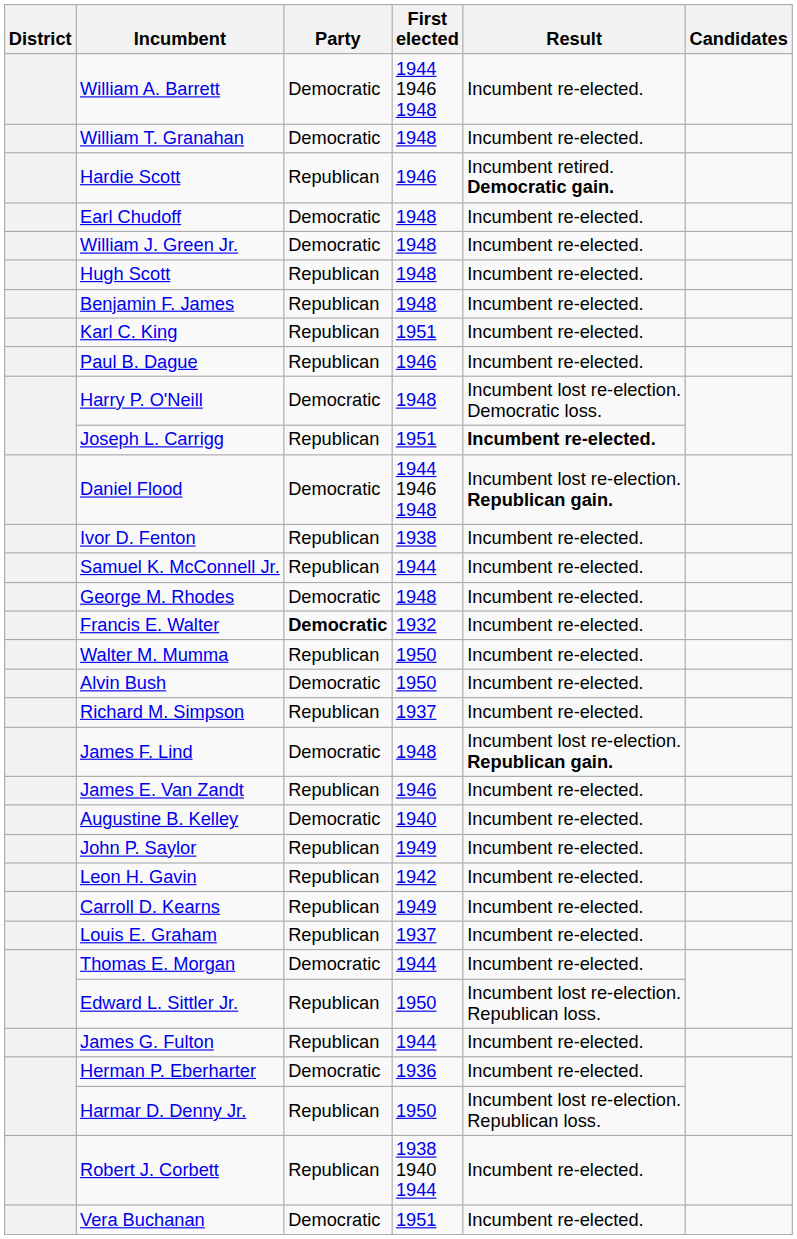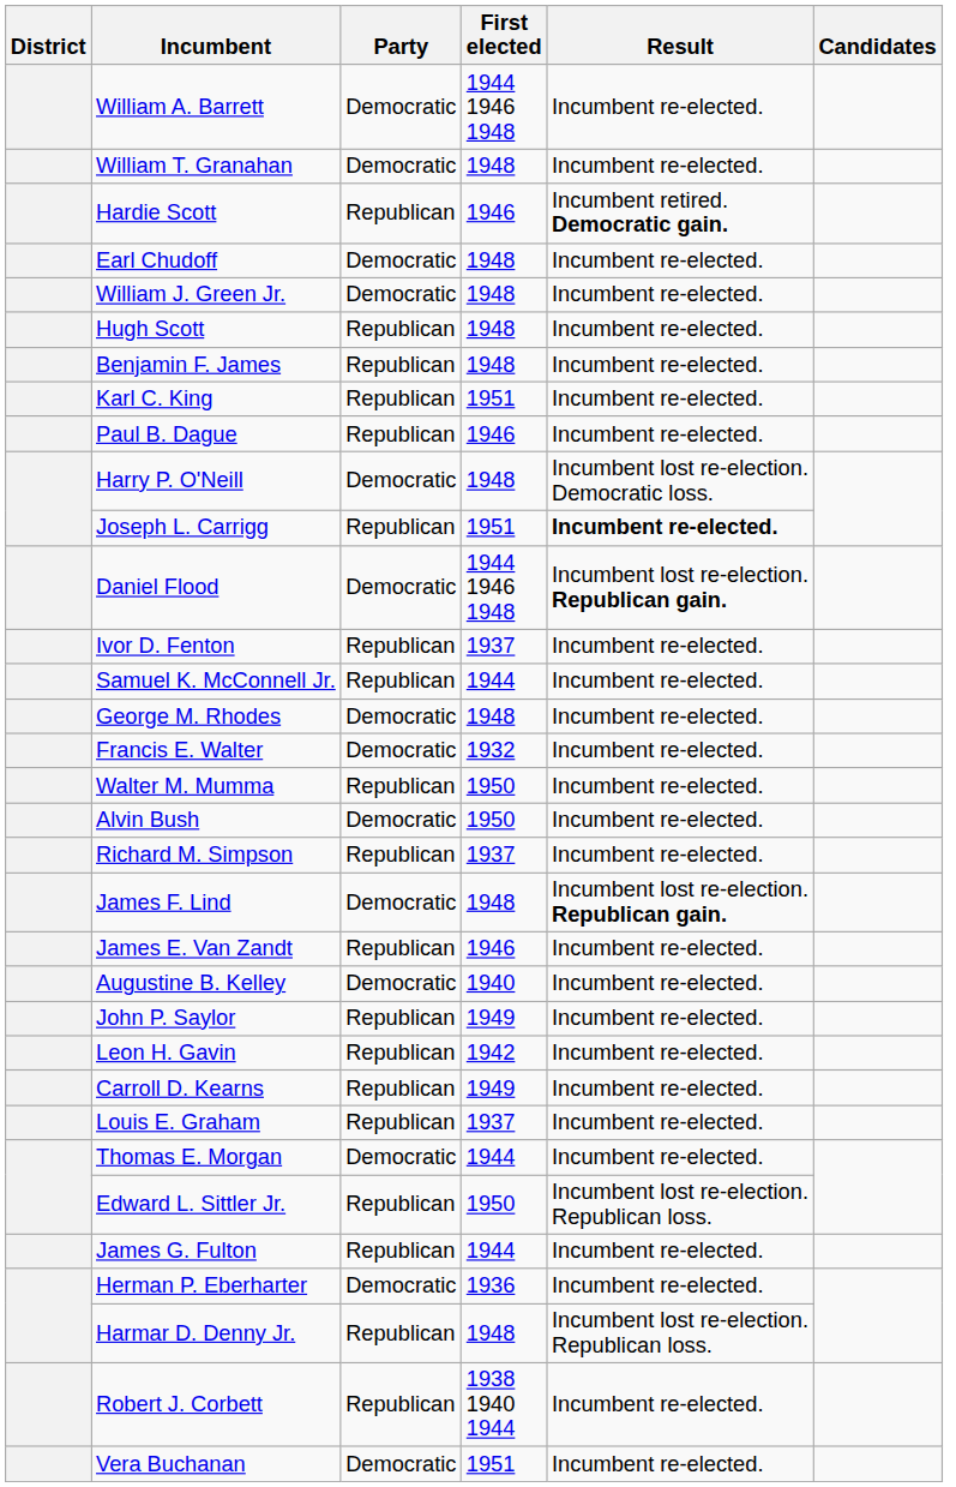 <table class=wikitable>
 <tr valign=bottom>
 <th>District</th>
 <th>Incumbent</th>
 <th>Party</th>
 <th>First<br>elected</th>
 <th>Result</th>
 <th>Candidates</th>
 </tr>
 <tr>
 <th></th>
 <td><a href='#'>William A. Barrett</a></td>
 <td>Democratic</td>
 <td><a href='#'>1944</a><br>1946 <br><a href='#'>1948</a></td>
 <td>Incumbent re-elected.</td>
 <td nowrap></td>
 </tr>
 <tr>
 <th></th>
 <td><a href='#'>William T. Granahan</a></td>
 <td>Democratic</td>
 <td><a href='#'>1948</a></td>
 <td>Incumbent re-elected.</td>
 <td nowrap></td>
 </tr>
 <tr>
 <th></th>
 <td><a href='#'>Hardie Scott</a></td>
 <td>Republican</td>
 <td><a href='#'>1946</a></td>
 <td>Incumbent retired.<br><strong>Democratic gain.</strong></td>
 <td nowrap></td>
 </tr>
 <tr>
 <th></th>
 <td><a href='#'>Earl Chudoff</a></td>
 <td>Democratic</td>
 <td><a href='#'>1948</a></td>
 <td>Incumbent re-elected.</td>
 <td nowrap></td>
 </tr>
 <tr>
 <th></th>
 <td><a href='#'>William J. Green Jr.</a></td>
 <td>Democratic</td>
 <td><a href='#'>1948</a></td>
 <td>Incumbent re-elected.</td>
 <td nowrap></td>
 </tr>
 <tr>
 <th></th>
 <td><a href='#'>Hugh Scott</a></td>
 <td>Republican</td>
 <td><a href='#'>1948</a></td>
 <td>Incumbent re-elected.</td>
 <td nowrap></td>
 </tr>
 <tr>
 <th></th>
 <td><a href='#'>Benjamin F. James</a></td>
 <td>Republican</td>
 <td><a href='#'>1948</a></td>
 <td>Incumbent re-elected.</td>
 <td nowrap></td>
 </tr>
 <tr>
 <th></th>
 <td><a href='#'>Karl C. King</a></td>
 <td>Republican</td>
 <td><a href='#'>1951</a></td>
 <td>Incumbent re-elected.</td>
 <td nowrap></td>
 </tr>
 <tr>
 <th></th>
 <td><a href='#'>Paul B. Dague</a></td>
 <td>Republican</td>
 <td><a href='#'>1946</a></td>
 <td>Incumbent re-elected.</td>
 <td nowrap></td>
 </tr>
 <tr>
 <th rowspan=2></th>
 <td><a href='#'>Harry P. O'Neill</a></td>
 <td>Democratic</td>
 <td><a href='#'>1948</a></td>
 <td>Incumbent lost re-election.<br>Democratic loss.</td>
 <td rowspan=2></td>
 </tr>
 <tr>
 <td><a href='#'>Joseph L. Carrigg</a><br></td>
 <td>Republican</td>
 <td><a href='#'>1951</a></td>
 <td><strong>Incumbent re-elected.</strong></td>
 </tr>
 <tr>
 <th></th>
 <td><a href='#'>Daniel Flood</a></td>
 <td>Democratic</td>
 <td><a href='#'>1944</a><br>1946 <br><a href='#'>1948</a></td>
 <td>Incumbent lost re-election.<br><strong>Republican gain.</strong></td>
 <td nowrap></td>
 </tr>
 <tr>
 <th></th>
 <td><a href='#'>Ivor D. Fenton</a></td>
 <td>Republican</td>
-<td><a href='#'>1938</a></td>
+<td><a href='#'>1937</a></td>
 <td>Incumbent re-elected.</td>
 <td nowrap></td>
 </tr>
 <tr>
 <th></th>
 <td><a href='#'>Samuel K. McConnell Jr.</a><br></td>
 <td>Republican</td>
 <td><a href='#'>1944</a></td>
 <td>Incumbent re-elected.</td>
 <td nowrap></td>
 </tr>
 <tr>
 <th></th>
 <td><a href='#'>George M. Rhodes</a><br></td>
 <td>Democratic</td>
 <td><a href='#'>1948</a></td>
 <td>Incumbent re-elected.</td>
 <td nowrap></td>
 </tr>
 <tr>
 <th></th>
 <td><a href='#'>Francis E. Walter</a><br></td>
-<td><strong>Democratic</strong></td>
+<td>Democratic</td>
 <td><a href='#'>1932</a></td>
 <td>Incumbent re-elected.</td>
 <td nowrap></td>
 </tr>
 <tr>
 <th></th>
 <td><a href='#'>Walter M. Mumma</a><br></td>
 <td>Republican</td>
 <td><a href='#'>1950</a></td>
 <td>Incumbent re-elected.</td>
 <td nowrap></td>
 </tr>
 <tr>
 <th></th>
 <td><a href='#'>Alvin Bush</a><br></td>
 <td>Democratic</td>
 <td><a href='#'>1950</a></td>
 <td>Incumbent re-elected.</td>
 <td nowrap></td>
 </tr>
 <tr>
 <th></th>
 <td><a href='#'>Richard M. Simpson</a><br></td>
 <td>Republican</td>
 <td><a href='#'>1937</a></td>
 <td>Incumbent re-elected.</td>
 <td nowrap></td>
 </tr>
 <tr>
 <th></th>
 <td><a href='#'>James F. Lind</a><br></td>
 <td>Democratic</td>
 <td><a href='#'>1948</a></td>
 <td>Incumbent lost re-election.<br><strong>Republican gain.</strong></td>
 <td nowrap></td>
 </tr>
 <tr>
 <th></th>
 <td><a href='#'>James E. Van Zandt</a><br></td>
 <td>Republican</td>
 <td><a href='#'>1946</a></td>
 <td>Incumbent re-elected.</td>
 <td nowrap></td>
 </tr>
 <tr>
 <th></th>
 <td><a href='#'>Augustine B. Kelley</a><br></td>
 <td>Democratic</td>
 <td><a href='#'>1940</a></td>
 <td>Incumbent re-elected.</td>
 <td nowrap></td>
 </tr>
 <tr>
 <th></th>
 <td><a href='#'>John P. Saylor</a><br></td>
 <td>Republican</td>
 <td><a href='#'>1949</a></td>
 <td>Incumbent re-elected.</td>
 <td nowrap></td>
 </tr>
 <tr>
 <th></th>
 <td><a href='#'>Leon H. Gavin</a><br></td>
 <td>Republican</td>
 <td><a href='#'>1942</a></td>
 <td>Incumbent re-elected.</td>
 <td nowrap></td>
 </tr>
 <tr>
 <th></th>
 <td><a href='#'>Carroll D. Kearns</a><br></td>
 <td>Republican</td>
 <td><a href='#'>1949</a></td>
 <td>Incumbent re-elected.</td>
 <td nowrap></td>
 </tr>
 <tr>
 <th></th>
 <td><a href='#'>Louis E. Graham</a></td>
 <td>Republican</td>
 <td><a href='#'>1937</a></td>
 <td>Incumbent re-elected.</td>
 <td nowrap></td>
 </tr>
 <tr>
 <th rowspan=2></th>
 <td><a href='#'>Thomas E. Morgan</a><br></td>
 <td>Democratic</td>
 <td><a href='#'>1944</a></td>
 <td>Incumbent re-elected.</td>
 <td rowspan=2></td>
 </tr>
 <tr>
 <td><a href='#'>Edward L. Sittler Jr.</a><br></td>
 <td>Republican</td>
 <td><a href='#'>1950</a></td>
 <td>Incumbent lost re-election.<br>Republican loss.</td>
 </tr>
 <tr>
 <th></th>
 <td><a href='#'>James G. Fulton</a><br></td>
 <td>Republican</td>
 <td><a href='#'>1944</a></td>
 <td>Incumbent re-elected.</td>
 <td nowrap></td>
 </tr>
 <tr>
 <th rowspan=2></th>
 <td><a href='#'>Herman P. Eberharter</a><br></td>
 <td>Democratic</td>
 <td><a href='#'>1936</a></td>
 <td>Incumbent re-elected.</td>
 <td rowspan=2></td>
 </tr>
 <tr>
 <td><a href='#'>Harmar D. Denny Jr.</a><br></td>
 <td>Republican</td>
-<td><a href='#'>1950</a></td>
+<td><a href='#'>1948</a></td>
 <td>Incumbent lost re-election.<br>Republican loss.</td>
 </tr>
 <tr>
 <th></th>
 <td><a href='#'>Robert J. Corbett</a><br></td>
 <td>Republican</td>
 <td><a href='#'>1938</a><br>1940 <br><a href='#'>1944</a></td>
 <td>Incumbent re-elected.</td>
 <td nowrap></td>
 </tr>
 <tr>
 <th></th>
 <td><a href='#'>Vera Buchanan</a><br></td>
 <td>Democratic</td>
 <td><a href='#'>1951</a></td>
 <td>Incumbent re-elected.</td>
 <td nowrap></td>
 </tr>
 </table>
